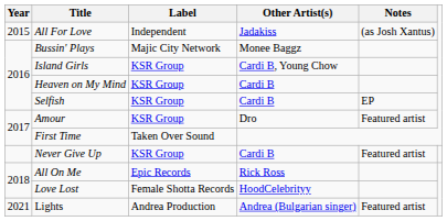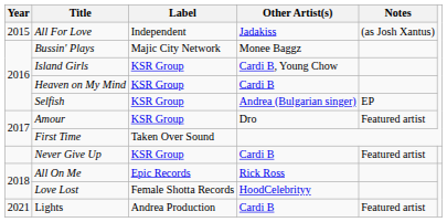 <table class="wikitable">
 <tr>
 <th>Year</th>
 <th>Title</th>
 <th>Label</th>
 <th>Other Artist(s)</th>
 <th>Notes</th>
 </tr>
 <tr>
 <td>2015</td>
 <td><em>All For Love</em></td>
 <td>Independent</td>
 <td><a href='#'>Jadakiss</a></td>
 <td>(as Josh Xantus)</td>
 </tr>
 <tr>
 <td rowspan="4">2016</td>
 <td><em>Bussin' Plays</em></td>
 <td>Majic City Network</td>
 <td>Monee Baggz</td>
 <td></td>
 </tr>
 <tr>
 <td><em>Island Girls</em></td>
 <td><a href='#'>KSR Group</a></td>
 <td><a href='#'>Cardi B</a>, Young Chow</td>
 <td></td>
 </tr>
 <tr>
 <td><em>Heaven on My Mind</em></td>
 <td><a href='#'>KSR Group</a></td>
 <td><a href='#'>Cardi B</a></td>
 <td></td>
 </tr>
 <tr>
 <td><em>Selfish</em></td>
 <td><a href='#'>KSR Group</a></td>
-<td><a href='#'>Cardi B</a></td>
+<td><a href='#'>Andrea (Bulgarian singer)</a></td>
 <td>EP</td>
 </tr>
 <tr>
 <td rowspan="2">2017</td>
 <td><em>Amour</em></td>
 <td><a href='#'>KSR Group</a></td>
 <td>Dro</td>
 <td>Featured artist</td>
 </tr>
 <tr>
 <td><em>First Time</em></td>
 <td>Taken Over Sound</td>
 </tr>
 <tr>
 <td></td>
 <td><em>Never Give Up</em></td>
 <td><a href='#'>KSR Group</a></td>
 <td><a href='#'>Cardi B</a></td>
 <td>Featured artist</td>
 <td></td>
 </tr>
 <tr>
 <td rowspan="2">2018</td>
 <td><em>All On Me</em></td>
 <td><a href='#'>Epic Records</a></td>
 <td><a href='#'>Rick Ross</a></td>
 <td></td>
 </tr>
 <tr>
 <td><em>Love Lost</em></td>
 <td>Female Shotta Records</td>
 <td><a href='#'>HoodCelebrityy</a></td>
 <td></td>
 </tr>
 <tr>
 <td>2021</td>
 <td>Lights</td>
 <td>Andrea Production</td>
-<td><a href='#'>Andrea (Bulgarian singer)</a></td>
+<td><a href='#'>Cardi B</a></td>
 <td>Featured artist</td>
 </tr>
 </table>
